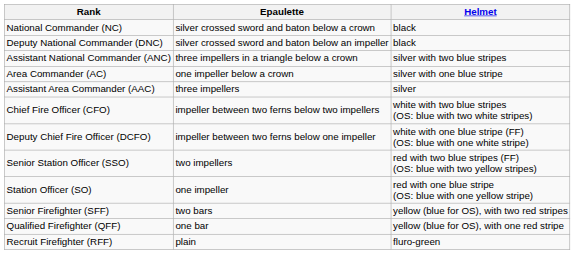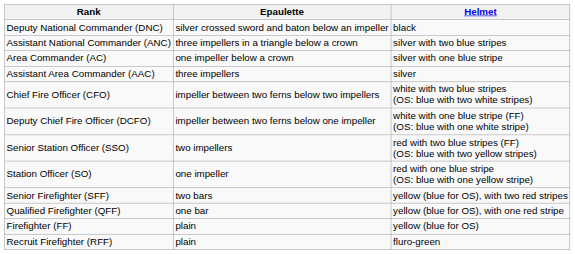 <table class="wikitable">
 <tr>
 <th>Rank</th>
 <th>Epaulette</th>
 <th><a href='#'>Helmet</a></th>
-</tr>
-<tr>
-<td>National Commander (NC)</td>
-<td>silver crossed sword and baton below a crown</td>
-<td>black</td>
 </tr>
 <tr>
 <td>Deputy National Commander (DNC)</td>
 <td>silver crossed sword and baton below an impeller</td>
 <td>black</td>
 </tr>
 <tr>
 <td>Assistant National Commander (ANC)</td>
 <td>three impellers in a triangle below a crown</td>
 <td>silver with two blue stripes</td>
 </tr>
 <tr>
 <td>Area Commander (AC)</td>
 <td>one impeller below a crown</td>
 <td>silver with one blue stripe</td>
 </tr>
 <tr>
 <td>Assistant Area Commander (AAC)</td>
 <td>three impellers</td>
 <td>silver</td>
 </tr>
 <tr>
 <td>Chief Fire Officer (CFO)</td>
 <td>impeller between two ferns below two impellers</td>
 <td>white with two blue stripes<br>(OS: blue with two white stripes)</td>
 </tr>
 <tr>
 <td>Deputy Chief Fire Officer (DCFO)</td>
 <td>impeller between two ferns below one impeller</td>
 <td>white with one blue stripe (FF)<br>(OS: blue with one white stripe)</td>
 </tr>
 <tr>
 <td>Senior Station Officer (SSO)</td>
 <td>two impellers</td>
 <td>red with two blue stripes (FF)<br>(OS: blue with two yellow stripes)</td>
 </tr>
 <tr>
 <td>Station Officer (SO)</td>
 <td>one impeller</td>
 <td>red with one blue stripe<br>(OS: blue with one yellow stripe)</td>
 </tr>
 <tr>
 <td>Senior Firefighter (SFF)</td>
 <td>two bars</td>
 <td>yellow (blue for OS), with two red stripes</td>
 </tr>
 <tr>
 <td>Qualified Firefighter (QFF)</td>
 <td>one bar</td>
 <td>yellow (blue for OS), with one red stripe</td>
 </tr>
 <tr>
+<td>Firefighter (FF)</td>
+<td>plain</td>
+<td>yellow (blue for OS)</td>
+</tr>
+<tr>
 <td>Recruit Firefighter (RFF)</td>
 <td>plain</td>
 <td>fluro-green</td>
 </tr>
 </table>
